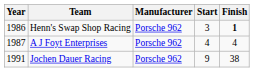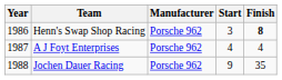 <table class="wikitable" style="font-size: 90%;">
 <tr>
 <th>Year</th>
 <th>Team</th>
 <th>Manufacturer</th>
 <th>Start</th>
 <th>Finish</th>
 </tr>
 <tr>
 <td 24hours of 1985 Daytona>1986</td>
 <td>Henn's Swap Shop Racing</td>
 <td><a href='#'>Porsche 962</a></td>
 <td align=center>3</td>
-<td align=center style="background:##FFFFBF;"><strong>1</strong></td>
+<td align=center style="background:##FFFFBF;"><strong>8</strong></td>
 </tr>
 <tr>
 <td 24hours of 1985 Daytona>1987</td>
 <td><a href='#'>A J Foyt Enterprises</a></td>
 <td><a href='#'>Porsche 962</a></td>
 <td align=center>4</td>
 <td align=center style="background:##FFFFBF;">4</td>
 </tr>
 <tr>
-<td 24hours of 1991 Daytona>1991</td>
+<td 24hours of 1991 Daytona>1988</td>
 <td><a href='#'>Jochen Dauer Racing</a></td>
 <td><a href='#'>Porsche 962</a></td>
 <td align=center>9</td>
-<td align=center style="background:##FFFFBF;">38</td>
+<td align=center style="background:##FFFFBF;">35</td>
 </tr>
 </table>
